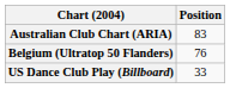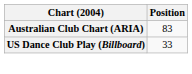 <table class="wikitable sortable plainrowheaders" style="text-align:center">
 <tr>
 <th>Chart (2004)</th>
 <th>Position</th>
 </tr>
 <tr>
 <th scope="row">Australian Club Chart (ARIA)</th>
 <td>83</td>
 </tr>
 <tr>
-<th scope="row">Belgium (Ultratop 50 Flanders)</th>
-<td>76</td>
-</tr>
-<tr>
 <th scope="row">US Dance Club Play (<em>Billboard</em>)</th>
 <td>33</td>
 </tr>
 </table>
